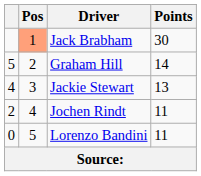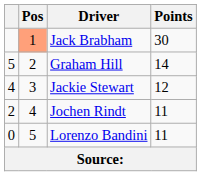 <table class="wikitable" style="font-size: 95%;">
 <tr>
 <th></th>
 <th>Pos</th>
 <th>Driver</th>
 <th>Points</th>
 </tr>
 <tr>
 <td align="left"></td>
 <td align="center" style="background: lightsalmon;">1</td>
 <td> <a href='#'>Jack Brabham</a></td>
 <td align="left">30</td>
 </tr>
 <tr>
 <td align="left"> 5</td>
 <td align="center">2</td>
 <td> <a href='#'>Graham Hill</a></td>
 <td align="left">14</td>
 </tr>
 <tr>
 <td align="left"> 4</td>
 <td align="center">3</td>
 <td> <a href='#'>Jackie Stewart</a></td>
-<td align="left">13</td>
+<td align="left">12</td>
 </tr>
 <tr>
 <td align="left"> 2</td>
 <td align="center">4</td>
 <td> <a href='#'>Jochen Rindt</a></td>
 <td align="left">11</td>
 </tr>
 <tr>
 <td align="left"> 0</td>
 <td align="center">5</td>
 <td> <a href='#'>Lorenzo Bandini</a></td>
 <td align="left">11</td>
 </tr>
 <tr>
 <th colspan=4>Source: </th>
 </tr>
 </table>
